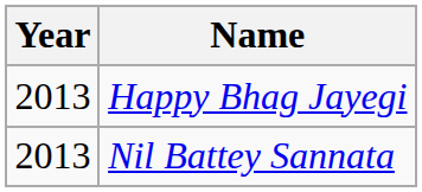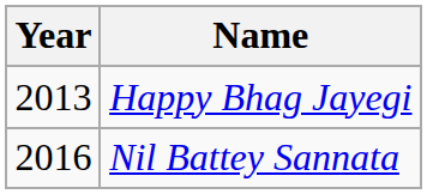 <table class="wikitable sortable">
 <tr>
 <th>Year</th>
 <th>Name</th>
 </tr>
 <tr>
 <td>2013</td>
 <td><em><a href='#'>Happy Bhag Jayegi</a></em></td>
 </tr>
 <tr>
-<td>2013</td>
+<td>2016</td>
 <td><em><a href='#'>Nil Battey Sannata</a></em></td>
 </tr>
 </table>
